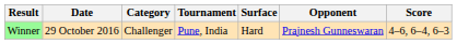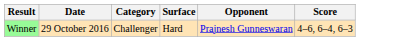 <table class=wikitable>
 <tr>
 <th>Result</th>
 <th>Date</th>
 <th>Category</th>
-<th>Tournament</th>
 <th>Surface</th>
 <th>Opponent</th>
 <th>Score</th>
 </tr>
 <tr bgcolor=moccasin>
 <td style="background:#98FB98">Winner</td>
 <td>29 October 2016</td>
 <td>Challenger</td>
-<td><a href='#'>Pune</a>, India</td>
 <td>Hard</td>
 <td> <a href='#'>Prajnesh Gunneswaran</a></td>
 <td>4–6, 6–4, 6–3</td>
 </tr>
 </table>
